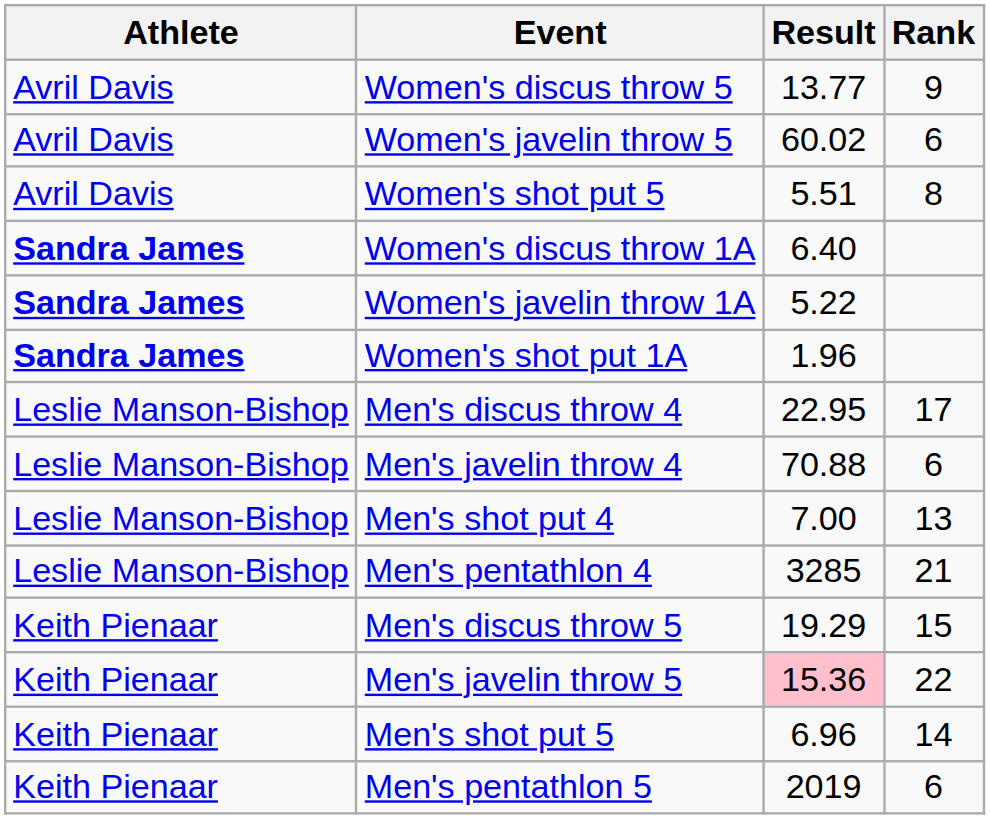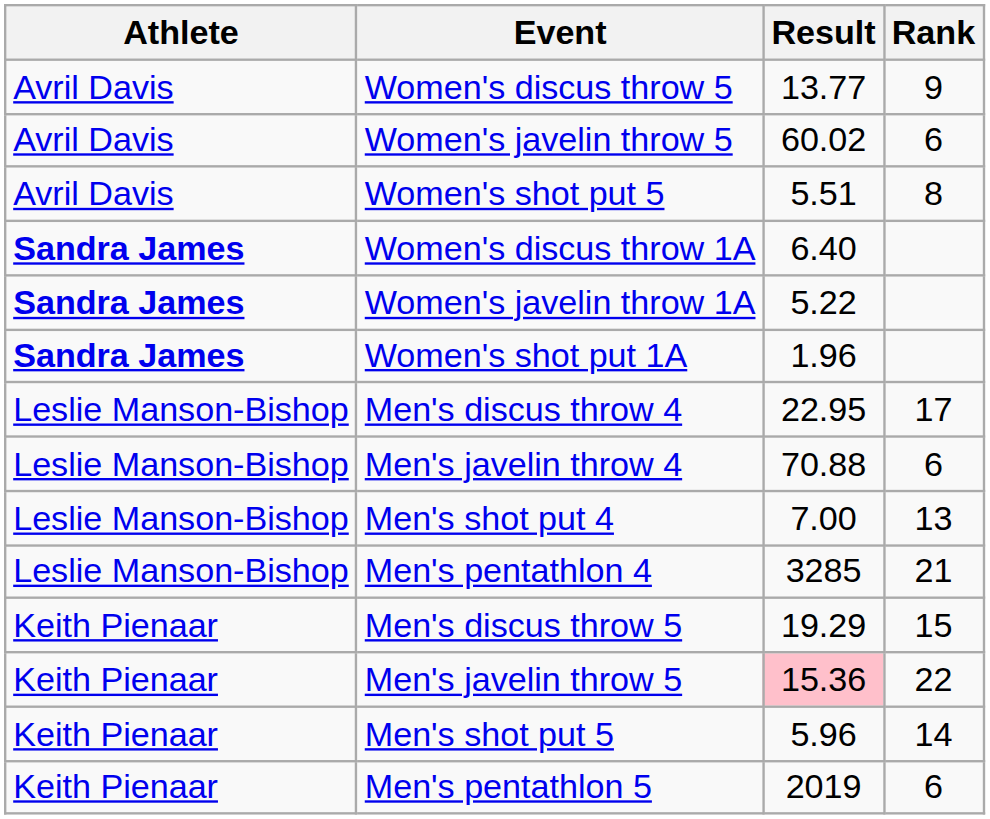 <table class=wikitable style="font-size:90%">
 <tr>
 <th>Athlete</th>
 <th>Event</th>
 <th>Result</th>
 <th>Rank</th>
 </tr>
 <tr>
 <td><a href='#'>Avril Davis</a></td>
 <td><a href='#'>Women's discus throw 5</a></td>
 <td align="center">13.77</td>
 <td align="center">9</td>
 </tr>
 <tr>
 <td><a href='#'>Avril Davis</a></td>
 <td><a href='#'>Women's javelin throw 5</a></td>
 <td align="center">60.02</td>
 <td align="center">6</td>
 </tr>
 <tr>
 <td><a href='#'>Avril Davis</a></td>
 <td><a href='#'>Women's shot put 5</a></td>
 <td align="center">5.51</td>
 <td align="center">8</td>
 </tr>
 <tr>
 <td><strong><a href='#'>Sandra James</a></strong></td>
 <td><a href='#'>Women's discus throw 1A</a></td>
 <td align="center">6.40</td>
 <td align="center"></td>
 </tr>
 <tr>
 <td><strong><a href='#'>Sandra James</a></strong></td>
 <td><a href='#'>Women's javelin throw 1A</a></td>
 <td align="center">5.22</td>
 <td align="center"></td>
 </tr>
 <tr>
 <td><strong><a href='#'>Sandra James</a></strong></td>
 <td><a href='#'>Women's shot put 1A</a></td>
 <td align="center">1.96</td>
 <td align="center"></td>
 </tr>
 <tr>
 <td><a href='#'>Leslie Manson-Bishop</a></td>
 <td><a href='#'>Men's discus throw 4</a></td>
 <td align="center">22.95</td>
 <td align="center">17</td>
 </tr>
 <tr>
 <td><a href='#'>Leslie Manson-Bishop</a></td>
 <td><a href='#'>Men's javelin throw 4</a></td>
 <td align="center">70.88</td>
 <td align="center">6</td>
 </tr>
 <tr>
 <td><a href='#'>Leslie Manson-Bishop</a></td>
 <td><a href='#'>Men's shot put 4</a></td>
 <td align="center">7.00</td>
 <td align="center">13</td>
 </tr>
 <tr>
 <td><a href='#'>Leslie Manson-Bishop</a></td>
 <td><a href='#'>Men's pentathlon 4</a></td>
 <td align="center">3285</td>
 <td align="center">21</td>
 </tr>
 <tr>
 <td><a href='#'>Keith Pienaar</a></td>
 <td><a href='#'>Men's discus throw 5</a></td>
 <td align="center">19.29</td>
 <td align="center">15</td>
 </tr>
 <tr>
 <td><a href='#'>Keith Pienaar</a></td>
 <td><a href='#'>Men's javelin throw 5</a></td>
 <td align="center" style="background: pink;">15.36</td>
 <td align="center">22</td>
 </tr>
 <tr>
 <td><a href='#'>Keith Pienaar</a></td>
 <td><a href='#'>Men's shot put 5</a></td>
-<td align="center">6.96</td>
+<td align="center">5.96</td>
 <td align="center">14</td>
 </tr>
 <tr>
 <td><a href='#'>Keith Pienaar</a></td>
 <td><a href='#'>Men's pentathlon 5</a></td>
 <td align="center">2019</td>
 <td align="center">6</td>
 </tr>
 </table>
